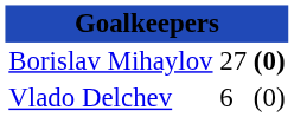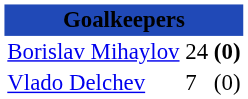 <table class="toccolours" border="0" cellpadding="2" cellspacing="0" align="left" style="margin:0.5em;">
 <tr>
 <th colspan="4" align="center" bgcolor="#2049B7"><span>Goalkeepers</span></th>
 </tr>
 <tr>
 <td> <a href='#'>Borislav Mihaylov</a></td>
-<td>27</td>
+<td>24</td>
 <td><strong>(0)</strong></td>
 </tr>
 <tr>
 <td> <a href='#'>Vlado Delchev</a></td>
-<td>6</td>
+<td>7</td>
 <td>(0)</td>
 </tr>
 <tr>
 </tr>
 </table>
